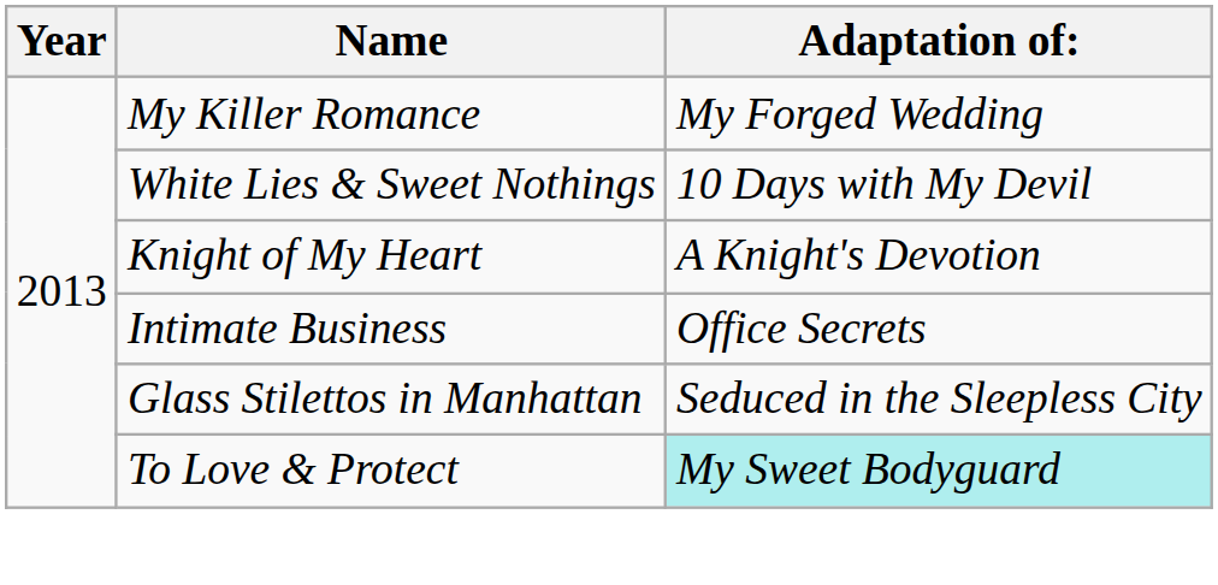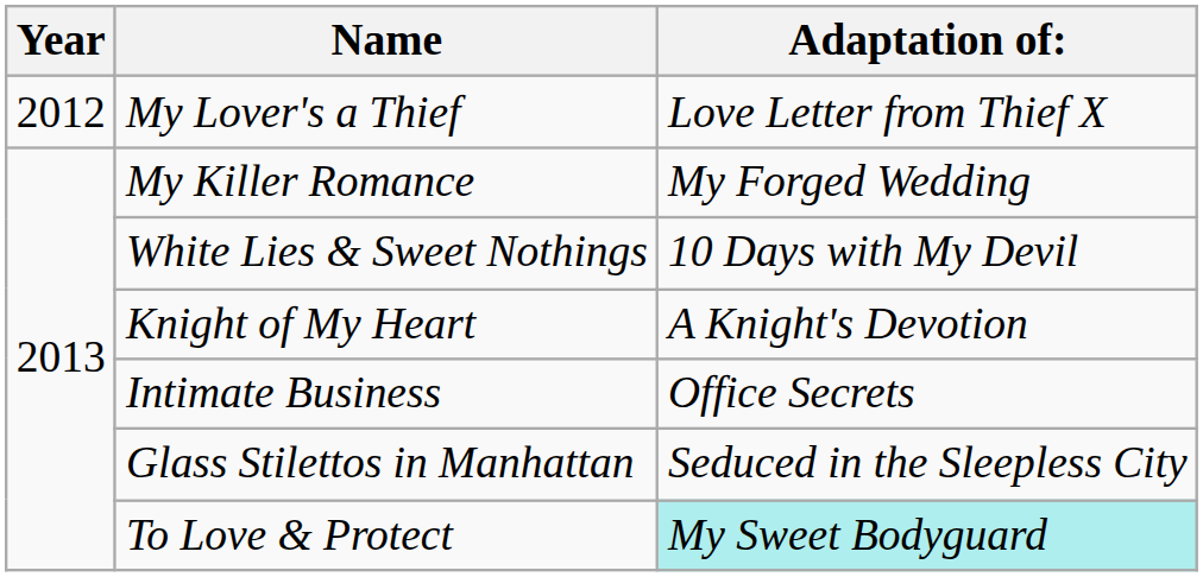 <table class="wikitable sortable">
 <tr>
 <th>Year</th>
 <th>Name</th>
 <th>Adaptation of:</th>
+</tr>
+<tr>
+<td>2012</td>
+<td><em>My Lover's a Thief</em></td>
+<td><em>Love Letter from Thief X</em></td>
 </tr>
 <tr>
 <td rowspan="6">2013</td>
 <td><em>My Killer Romance</em></td>
 <td><em>My Forged Wedding</em></td>
 </tr>
 <tr>
 <td><em>White Lies & Sweet Nothings</em></td>
 <td><em>10 Days with My Devil</em></td>
 </tr>
 <tr>
 <td><em>Knight of My Heart</em></td>
 <td><em>A Knight's Devotion</em></td>
 </tr>
 <tr>
 <td><em>Intimate Business</em></td>
 <td><em>Office Secrets</em></td>
 </tr>
 <tr>
 <td><em>Glass Stilettos in Manhattan</em></td>
 <td><em>Seduced in the Sleepless City</em></td>
 </tr>
 <tr>
 <td><em>To Love & Protect</em></td>
 <td style="background: paleturquoise;"><em>My Sweet Bodyguard</em></td>
 </tr>
 </table>
